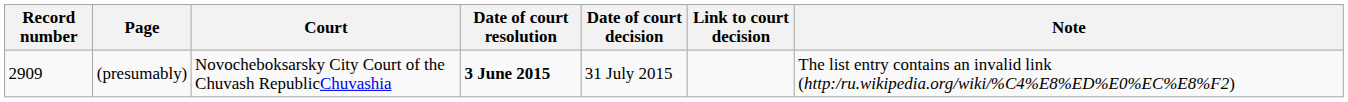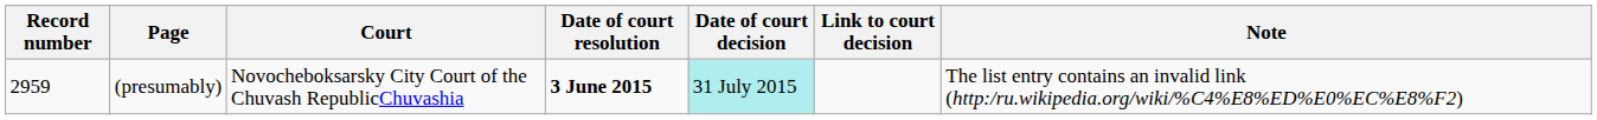 <table class="wikitable sortable" width="100%" style="text-align:left;">
 <tr>
 <th>Record number</th>
 <th>Page</th>
 <th>Court</th>
 <th>Date of court resolution</th>
 <th>Date of court decision</th>
 <th>Link to court decision</th>
 <th>Note</th>
 </tr>
 <tr>
-<td>2909</td>
+<td>2959</td>
 <td> (presumably)</td>
 <td>Novocheboksarsky City Court of the Chuvash Republic<a href='#'>Chuvashia</a></td>
 <td><strong>3 June 2015</strong></td>
-<td>31 July 2015</td>
+<td style="background: paleturquoise;">31 July 2015</td>
 <td></td>
 <td>The list entry contains an invalid link (<em>http:/ru.wikipedia.org/wiki/%C4%E8%ED%E0%EC%E8%F2</em>)</td>
 </tr>
 </table>
